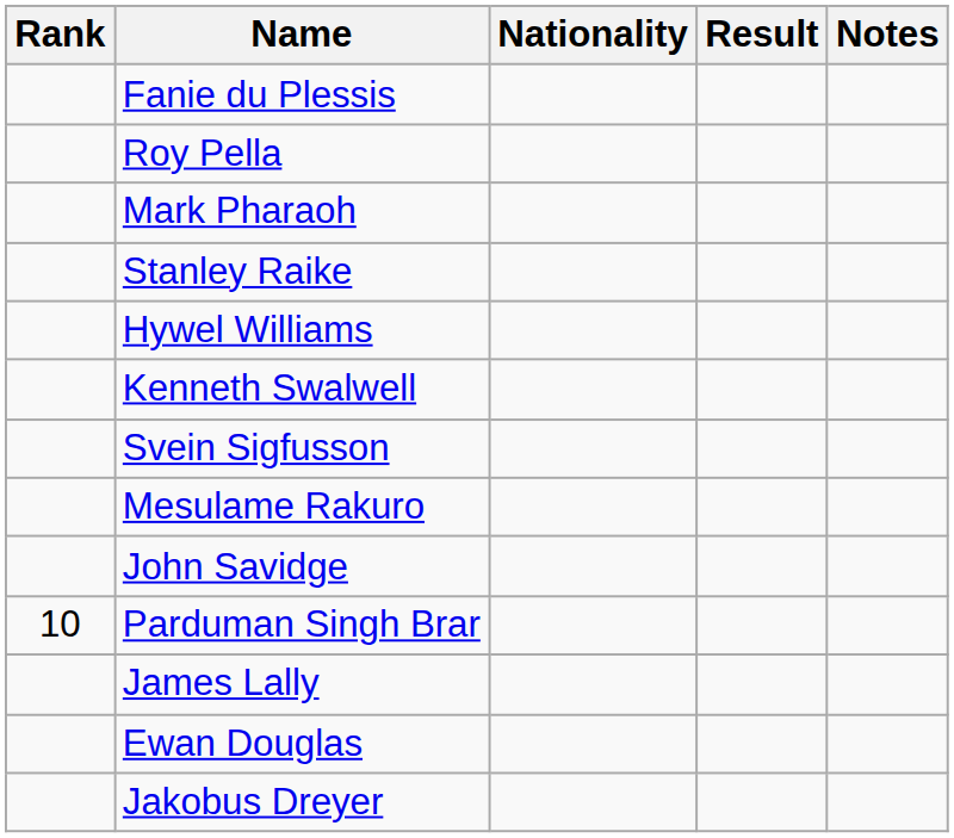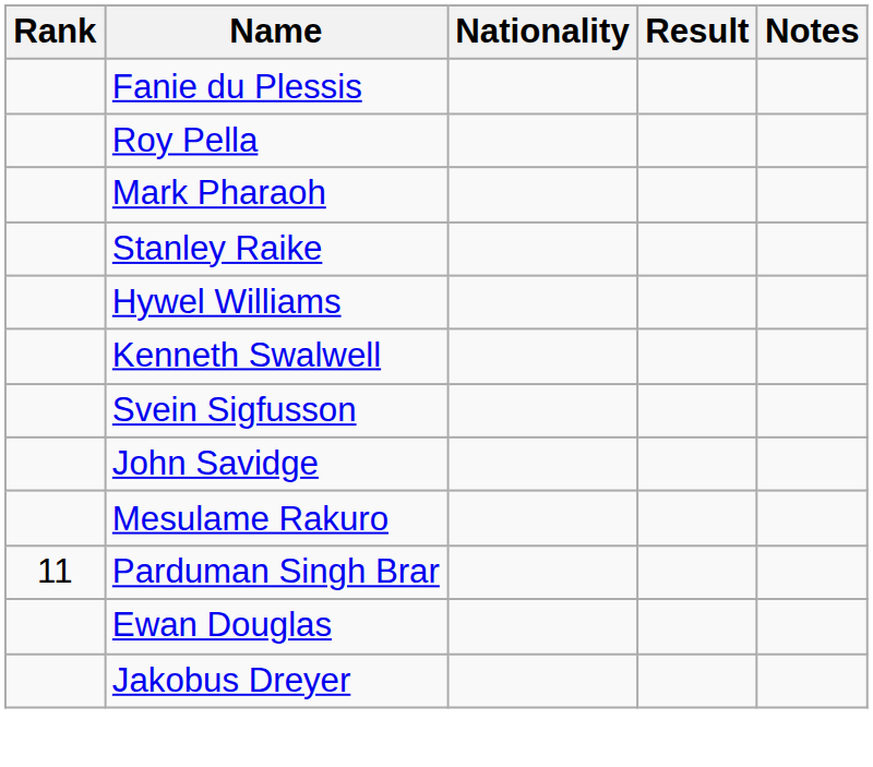 <table class="wikitable sortable" style=" text-align:center">
 <tr>
 <th>Rank</th>
 <th>Name</th>
 <th>Nationality</th>
 <th>Result</th>
 <th>Notes</th>
 </tr>
 <tr>
 <td></td>
 <td align=left><a href='#'>Fanie du Plessis</a></td>
 <td align=left></td>
 <td></td>
 <td></td>
 </tr>
 <tr>
 <td></td>
 <td align=left><a href='#'>Roy Pella</a></td>
 <td align=left></td>
 <td></td>
 <td></td>
 </tr>
 <tr>
 <td></td>
 <td align=left><a href='#'>Mark Pharaoh</a></td>
 <td align=left></td>
 <td></td>
 <td></td>
 </tr>
 <tr>
 <td></td>
 <td align=left><a href='#'>Stanley Raike</a></td>
 <td align=left></td>
 <td></td>
 <td></td>
 </tr>
 <tr>
 <td></td>
 <td align=left><a href='#'>Hywel Williams</a></td>
 <td align=left></td>
 <td></td>
 <td></td>
 </tr>
 <tr>
 <td></td>
 <td align=left><a href='#'>Kenneth Swalwell</a></td>
 <td align=left></td>
 <td></td>
 <td></td>
 </tr>
 <tr>
 <td></td>
 <td align=left><a href='#'>Svein Sigfusson</a></td>
 <td align=left></td>
 <td></td>
 <td></td>
 </tr>
 <tr>
 <td></td>
+<td align=left><a href='#'>John Savidge</a></td>
+<td align=left></td>
+<td></td>
+<td></td>
+</tr>
+<tr>
+<td></td>
 <td align=left><a href='#'>Mesulame Rakuro</a></td>
 <td align=left></td>
 <td></td>
 <td></td>
 </tr>
 <tr>
-<td></td>
-<td align=left><a href='#'>John Savidge</a></td>
-<td align=left></td>
-<td></td>
-<td></td>
-</tr>
-<tr>
-<td>10</td>
+<td>11</td>
 <td align=left><a href='#'>Parduman Singh Brar</a></td>
-<td align=left></td>
-<td></td>
-<td></td>
-</tr>
-<tr>
-<td></td>
-<td align=left><a href='#'>James Lally</a></td>
 <td align=left></td>
 <td></td>
 <td></td>
 </tr>
 <tr>
 <td></td>
 <td align=left><a href='#'>Ewan Douglas</a></td>
 <td align=left></td>
 <td></td>
 <td></td>
 </tr>
 <tr>
 <td></td>
 <td align=left><a href='#'>Jakobus Dreyer</a></td>
 <td align=left></td>
 <td></td>
 <td></td>
 </tr>
 </table>
